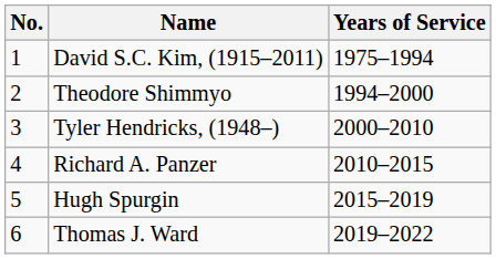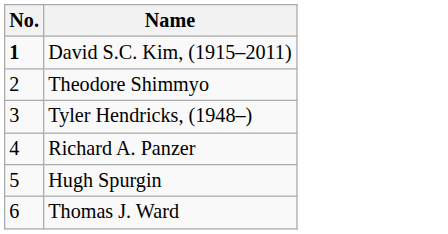 <table class="wikitable sortable">
 <tr>
 <th>No.</th>
 <th>Name</th>
-<th>Years of Service</th>
 </tr>
 <tr>
-<td>1</td>
+<td><strong>1</strong></td>
 <td>David S.C. Kim, (1915–2011)</td>
-<td>1975–1994</td>
 </tr>
 <tr>
 <td>2</td>
 <td>Theodore Shimmyo</td>
-<td>1994–2000</td>
 </tr>
 <tr>
 <td>3</td>
 <td>Tyler Hendricks, (1948–)</td>
-<td>2000–2010</td>
 </tr>
 <tr>
 <td>4</td>
 <td>Richard A. Panzer</td>
-<td>2010–2015</td>
 </tr>
 <tr>
 <td>5</td>
 <td>Hugh Spurgin</td>
-<td>2015–2019</td>
 </tr>
 <tr>
 <td>6</td>
 <td>Thomas J. Ward</td>
-<td>2019–2022</td>
 </tr>
 </table>
